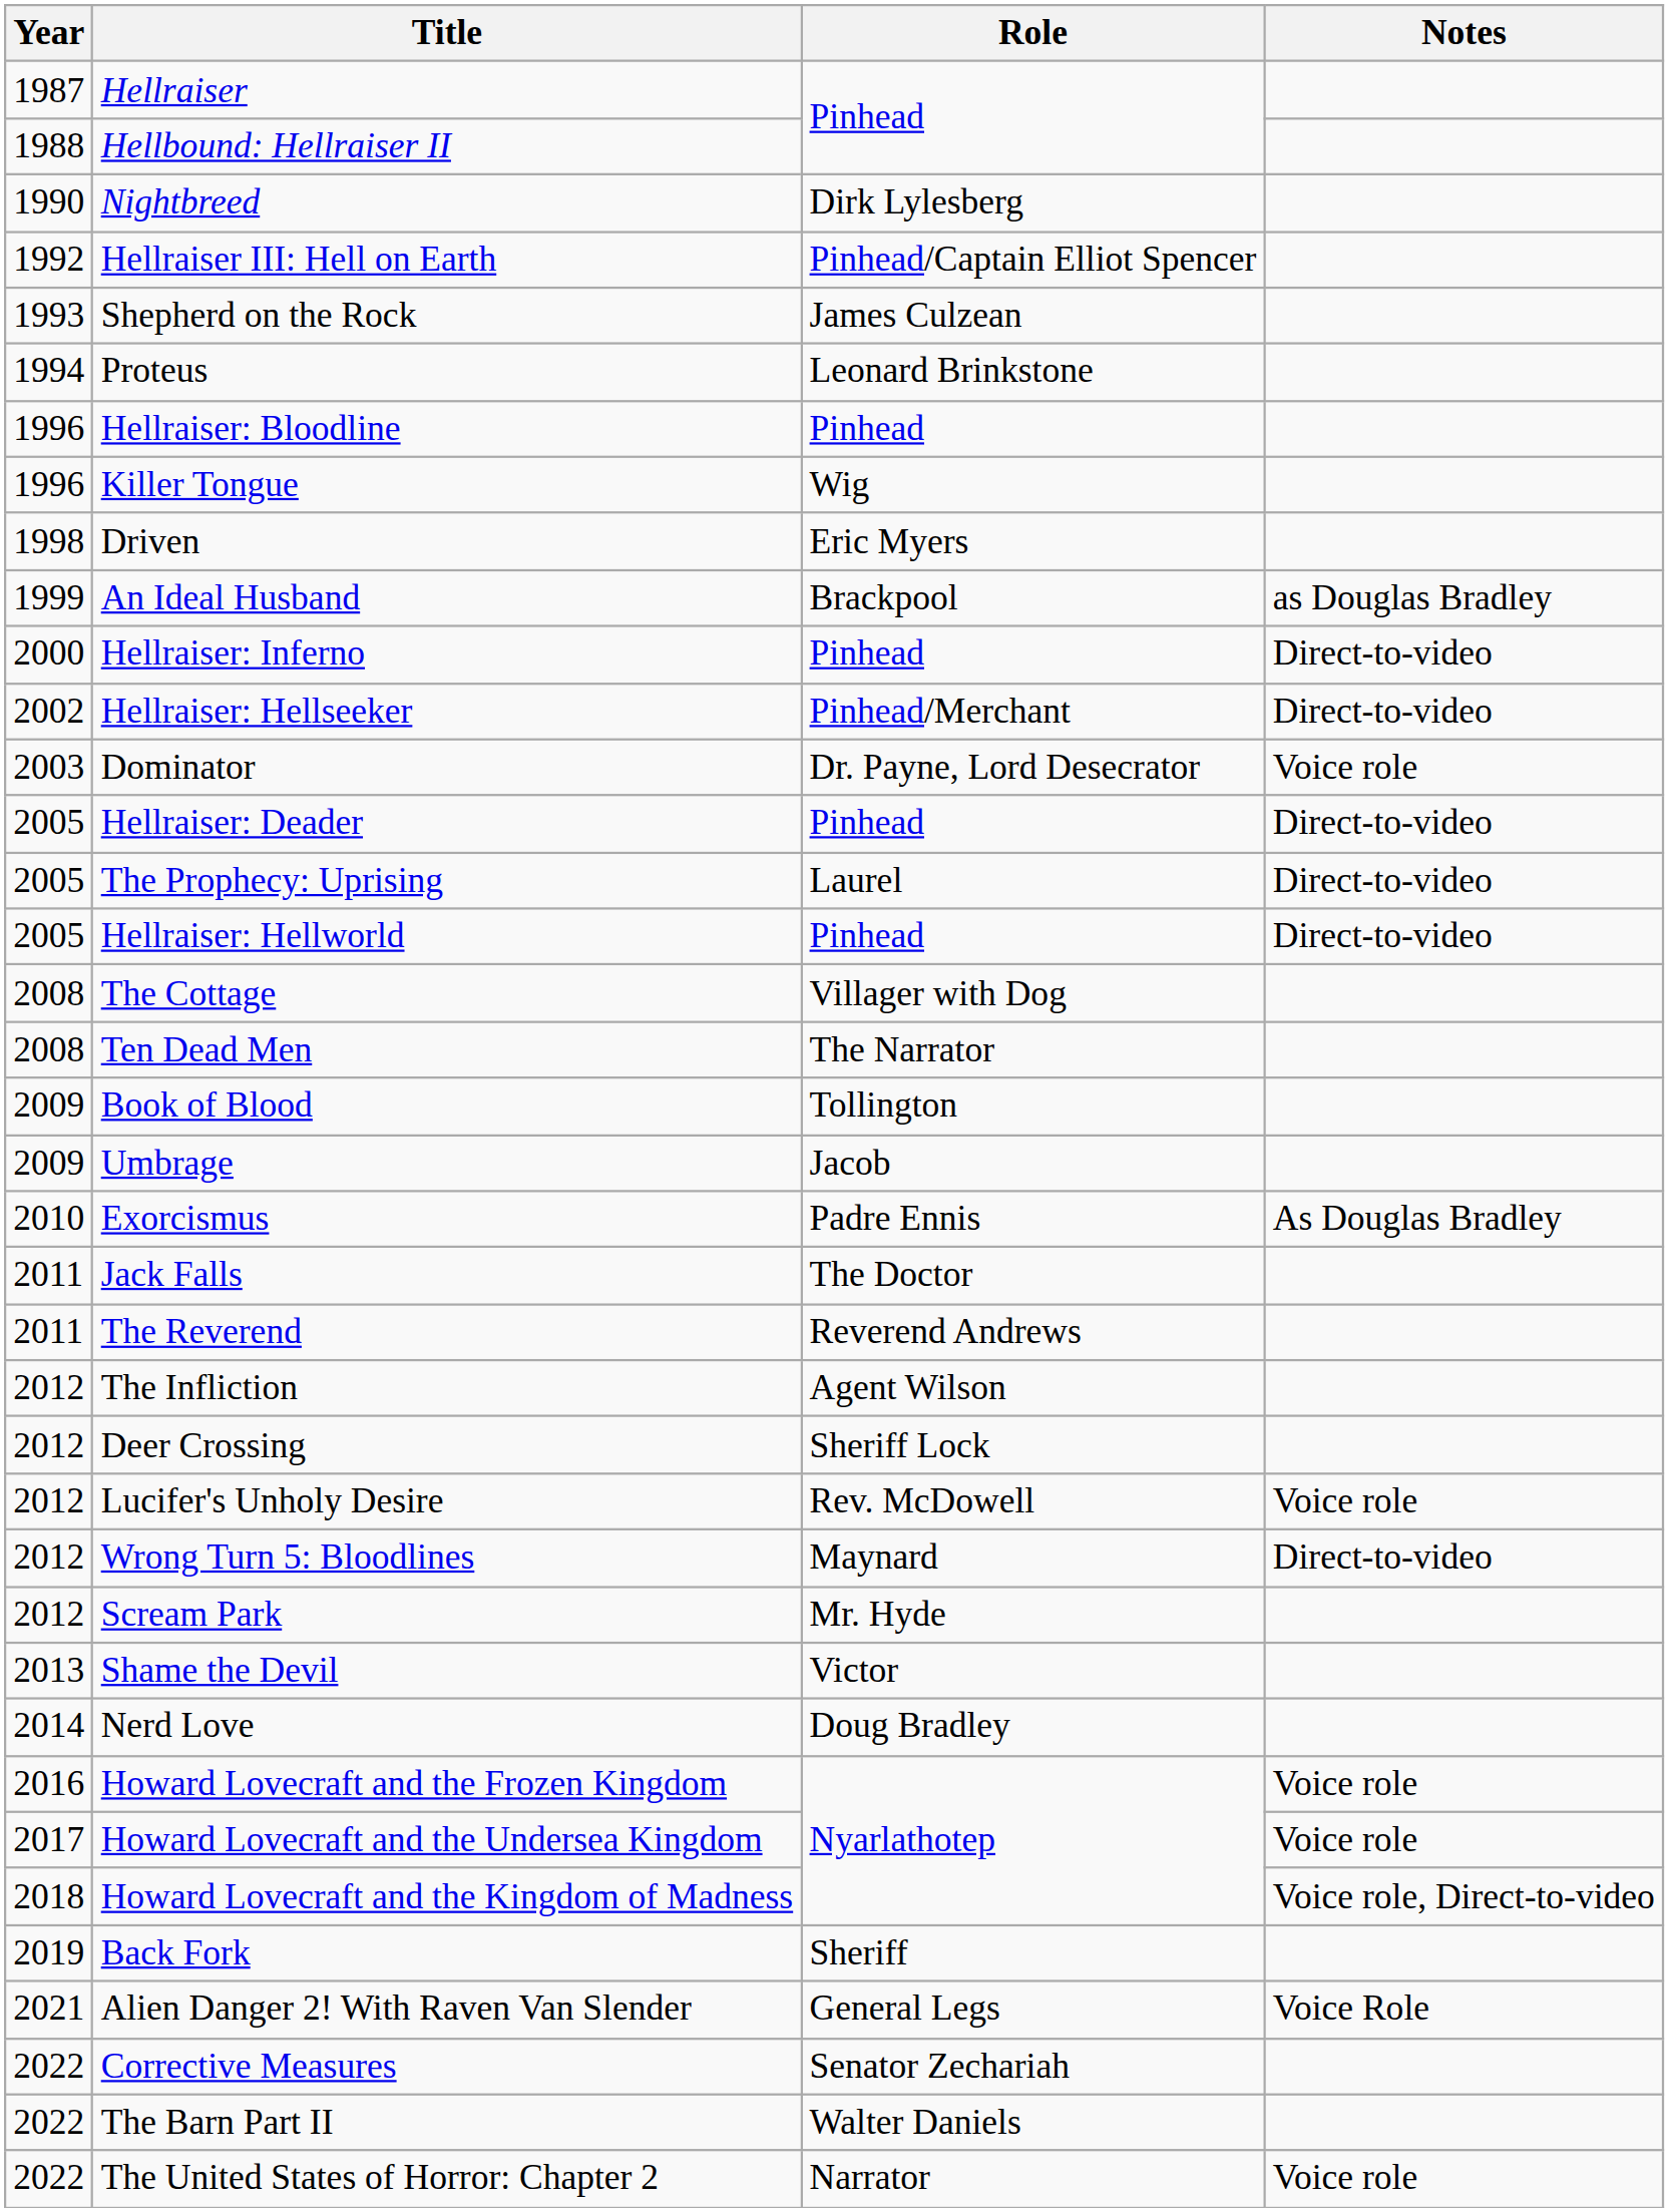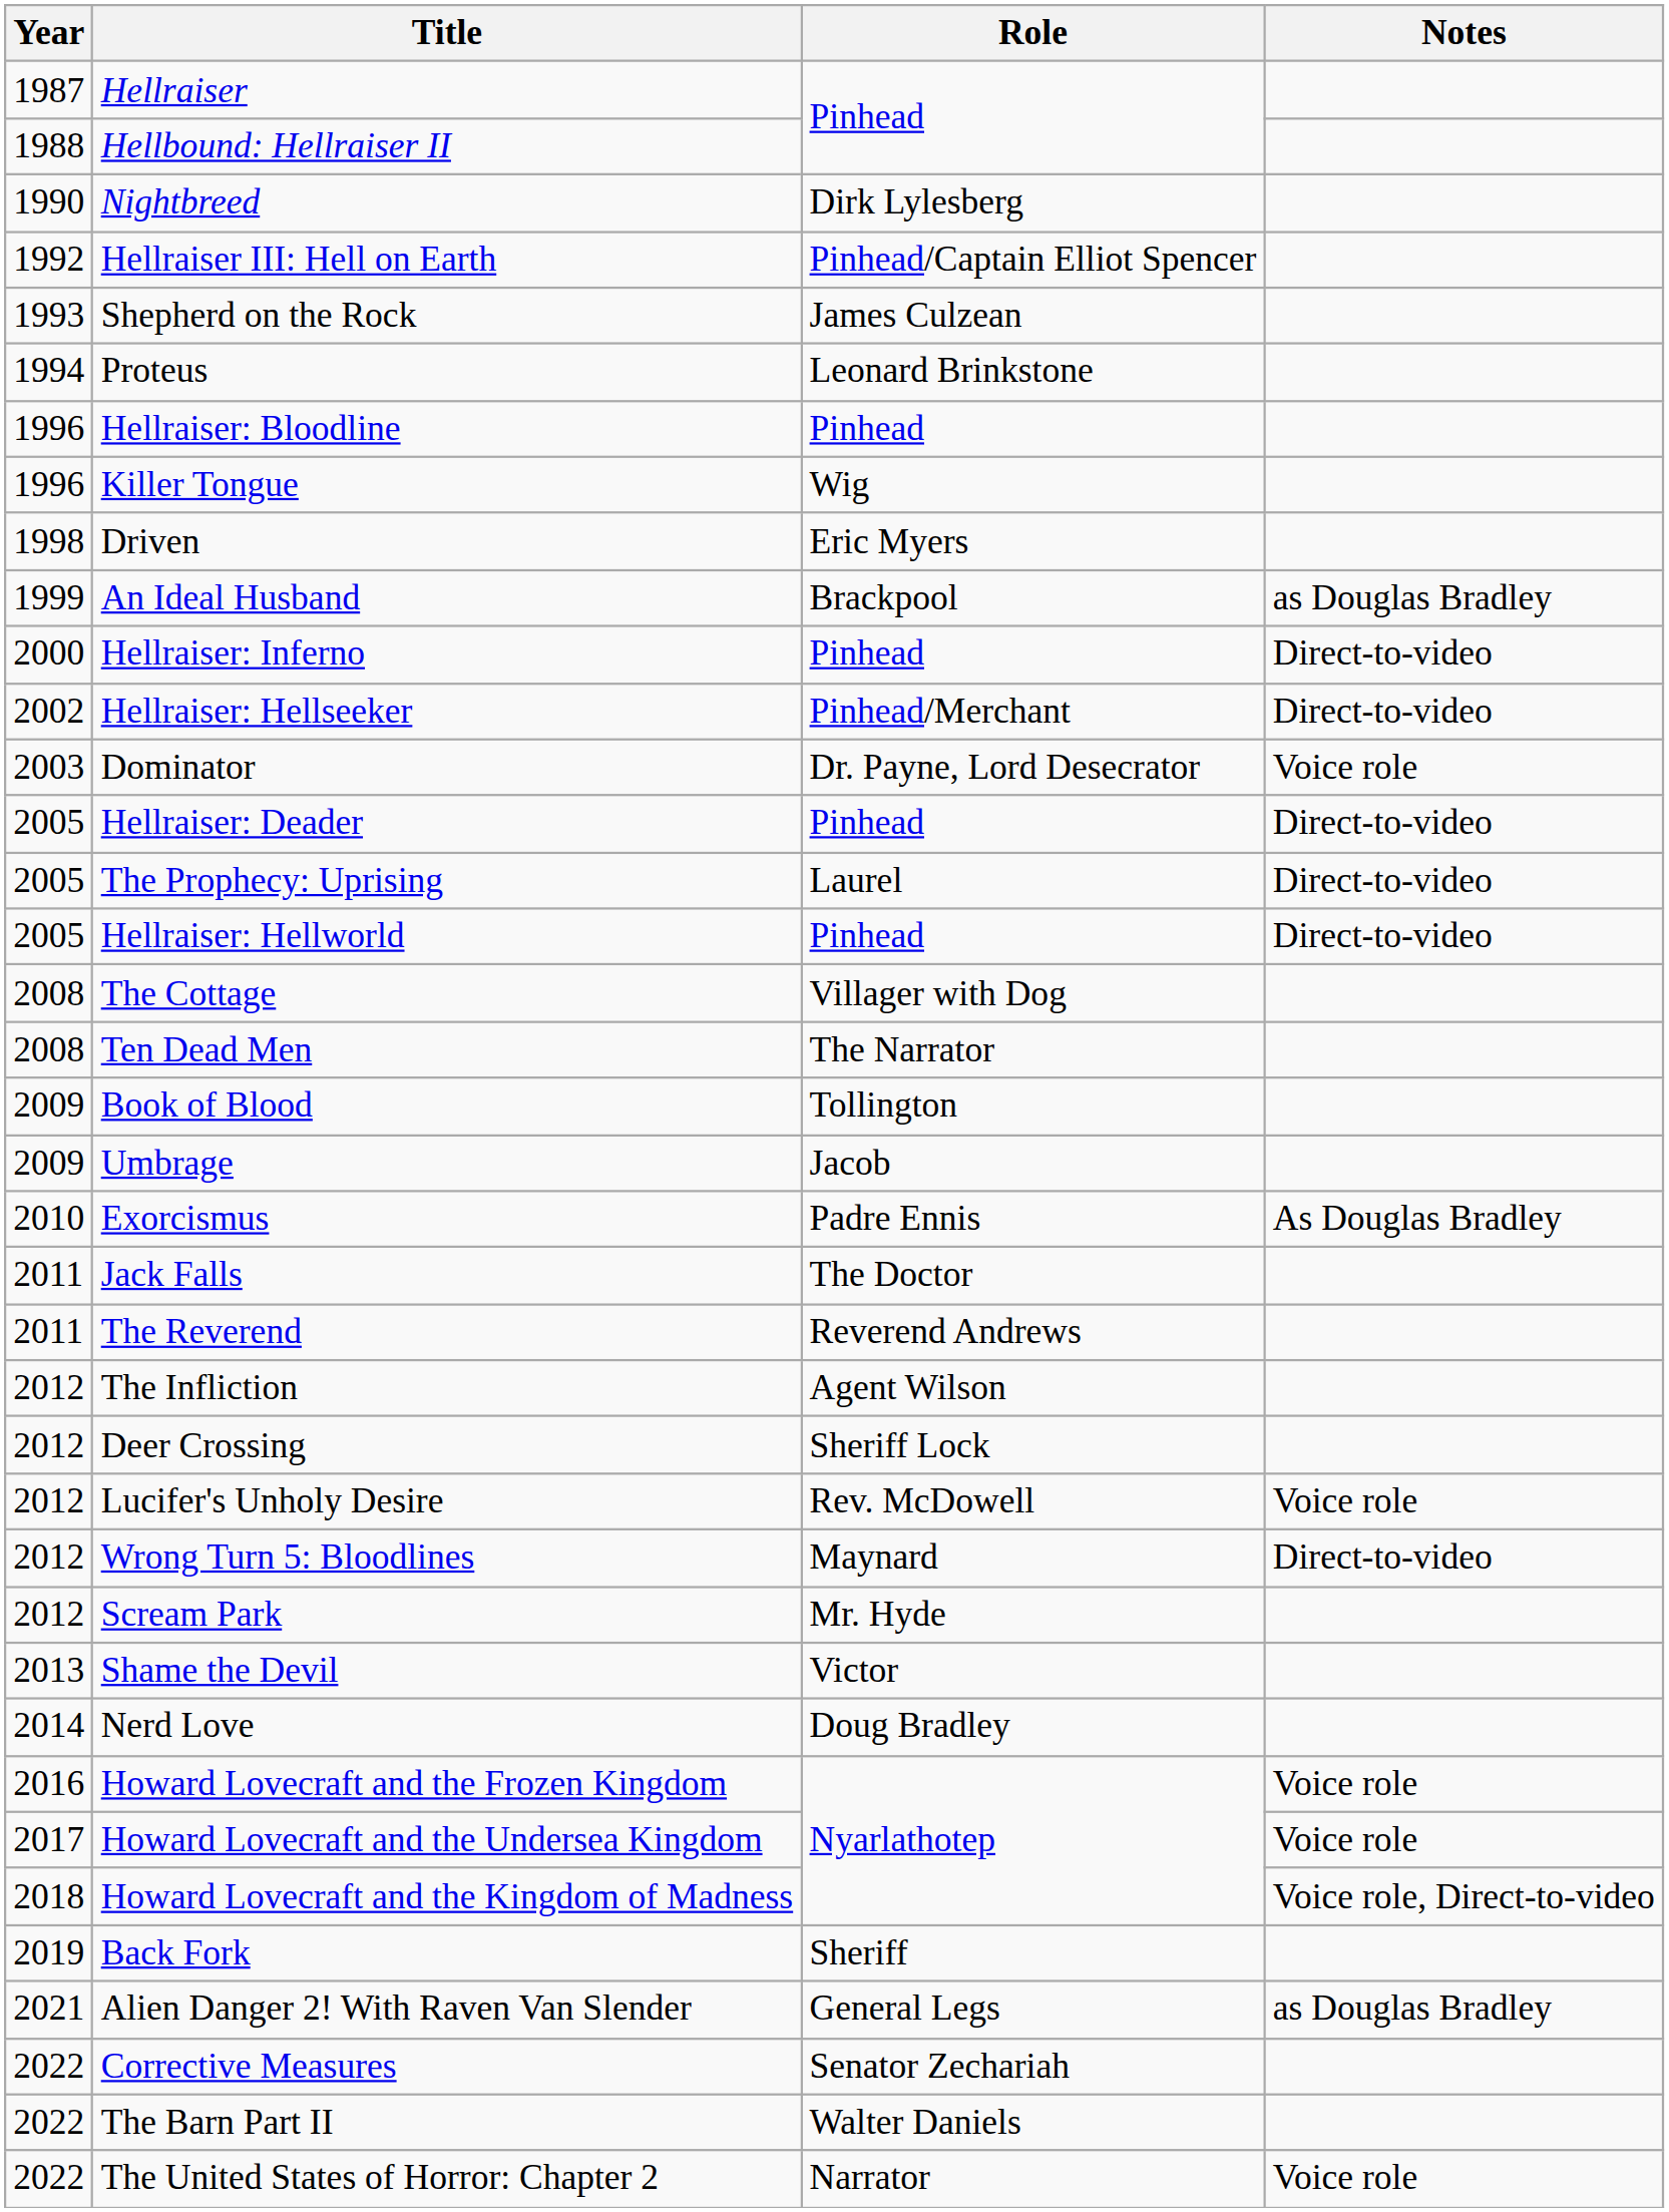 <table class="wikitable sortable">
 <tr>
 <th>Year</th>
 <th>Title</th>
 <th>Role</th>
 <th class="unsortable">Notes</th>
 </tr>
 <tr>
 <td>1987</td>
 <td><em><a href='#'>Hellraiser</a></em></td>
 <td rowspan=2><a href='#'>Pinhead</a></td>
 <td></td>
 </tr>
 <tr>
 <td>1988</td>
 <td><em><a href='#'>Hellbound: Hellraiser II</a></em></td>
 <td></td>
 </tr>
 <tr>
 <td>1990</td>
 <td><em><a href='#'>Nightbreed</a></td>
 <td>Dirk Lylesberg</td>
 <td></td>
 </tr>
 <tr>
 <td>1992</td>
 <td></em><a href='#'>Hellraiser III: Hell on Earth</a><em></td>
 <td><a href='#'>Pinhead</a>/Captain Elliot Spencer</td>
 <td></td>
 </tr>
 <tr>
 <td>1993</td>
 <td></em>Shepherd on the Rock<em></td>
 <td>James Culzean</td>
 <td></td>
 </tr>
 <tr>
 <td>1994</td>
 <td></em>Proteus<em></td>
 <td>Leonard Brinkstone</td>
 <td></td>
 </tr>
 <tr>
 <td>1996</td>
 <td></em><a href='#'>Hellraiser: Bloodline</a><em></td>
 <td><a href='#'>Pinhead</a></td>
 <td></td>
 </tr>
 <tr>
 <td>1996</td>
 <td></em><a href='#'>Killer Tongue</a><em></td>
 <td>Wig</td>
 <td></td>
 </tr>
 <tr>
 <td>1998</td>
 <td></em>Driven<em></td>
 <td>Eric Myers</td>
 <td></td>
 </tr>
 <tr>
 <td>1999</td>
 <td></em><a href='#'>An Ideal Husband</a><em></td>
 <td>Brackpool</td>
 <td>as Douglas Bradley</td>
 </tr>
 <tr>
 <td>2000</td>
 <td></em><a href='#'>Hellraiser: Inferno</a><em></td>
 <td><a href='#'>Pinhead</a></td>
 <td>Direct-to-video</td>
 </tr>
 <tr>
 <td>2002</td>
 <td></em><a href='#'>Hellraiser: Hellseeker</a><em></td>
 <td><a href='#'>Pinhead</a>/Merchant</td>
 <td>Direct-to-video</td>
 </tr>
 <tr>
 <td>2003</td>
 <td></em>Dominator<em></td>
 <td>Dr. Payne, Lord Desecrator</td>
 <td>Voice role</td>
 </tr>
 <tr>
 <td>2005</td>
 <td></em><a href='#'>Hellraiser: Deader</a><em></td>
 <td><a href='#'>Pinhead</a></td>
 <td>Direct-to-video</td>
 </tr>
 <tr>
 <td>2005</td>
 <td></em><a href='#'>The Prophecy: Uprising</a><em></td>
 <td>Laurel</td>
 <td>Direct-to-video</td>
 </tr>
 <tr>
 <td>2005</td>
 <td></em><a href='#'>Hellraiser: Hellworld</a><em></td>
 <td><a href='#'>Pinhead</a></td>
 <td>Direct-to-video</td>
 </tr>
 <tr>
 <td>2008</td>
 <td></em><a href='#'>The Cottage</a><em></td>
 <td>Villager with Dog</td>
 <td></td>
 </tr>
 <tr>
 <td>2008</td>
 <td></em><a href='#'>Ten Dead Men</a><em></td>
 <td>The Narrator</td>
 <td></td>
 </tr>
 <tr>
 <td>2009</td>
 <td></em><a href='#'>Book of Blood</a><em></td>
 <td>Tollington</td>
 <td></td>
 </tr>
 <tr>
 <td>2009</td>
 <td></em><a href='#'>Umbrage</a><em></td>
 <td>Jacob</td>
 <td></td>
 </tr>
 <tr>
 <td>2010</td>
 <td></em><a href='#'>Exorcismus</a><em></td>
 <td>Padre Ennis</td>
 <td>As Douglas Bradley</td>
 </tr>
 <tr>
 <td>2011</td>
 <td></em><a href='#'>Jack Falls</a><em></td>
 <td>The Doctor</td>
 <td></td>
 </tr>
 <tr>
 <td>2011</td>
 <td></em><a href='#'>The Reverend</a><em></td>
 <td>Reverend Andrews</td>
 <td></td>
 </tr>
 <tr>
 <td>2012</td>
 <td></em>The Infliction<em></td>
 <td>Agent Wilson</td>
 <td></td>
 </tr>
 <tr>
 <td>2012</td>
 <td></em>Deer Crossing<em></td>
 <td>Sheriff Lock</td>
 <td></td>
 </tr>
 <tr>
 <td>2012</td>
 <td></em>Lucifer's Unholy Desire<em></td>
 <td>Rev. McDowell</td>
 <td>Voice role</td>
 </tr>
 <tr>
 <td>2012</td>
 <td></em><a href='#'>Wrong Turn 5: Bloodlines</a><em></td>
 <td>Maynard</td>
 <td>Direct-to-video</td>
 </tr>
 <tr>
 <td>2012</td>
 <td></em><a href='#'>Scream Park</a><em></td>
 <td>Mr. Hyde</td>
 <td></td>
 </tr>
 <tr>
 <td>2013</td>
 <td></em><a href='#'>Shame the Devil</a><em></td>
 <td>Victor</td>
 <td></td>
 </tr>
 <tr>
 <td>2014</td>
 <td></em>Nerd Love<em></td>
 <td>Doug Bradley</td>
 <td></td>
 </tr>
 <tr>
 <td>2016</td>
 <td></em><a href='#'>Howard Lovecraft and the Frozen Kingdom</a><em></td>
 <td rowspan=3><a href='#'>Nyarlathotep</a></td>
 <td>Voice role</td>
 </tr>
 <tr>
 <td>2017</td>
 <td></em><a href='#'>Howard Lovecraft and the Undersea Kingdom</a><em></td>
 <td>Voice role</td>
 </tr>
 <tr>
 <td>2018</td>
 <td></em><a href='#'>Howard Lovecraft and the Kingdom of Madness</a><em></td>
 <td>Voice role, Direct-to-video</td>
 </tr>
 <tr>
 <td>2019</td>
 <td></em><a href='#'>Back Fork</a><em></td>
 <td>Sheriff</td>
 <td></td>
 </tr>
 <tr>
 <td>2021</td>
 <td></em>Alien Danger 2! With Raven Van Slender<em></td>
 <td>General Legs</td>
-<td>Voice Role</td>
+<td>as Douglas Bradley</td>
 </tr>
 <tr>
 <td>2022</td>
 <td></em><a href='#'>Corrective Measures</a><em></td>
 <td>Senator Zechariah</td>
 <td></td>
 </tr>
 <tr>
 <td>2022</td>
 <td></em>The Barn Part II<em></td>
 <td>Walter Daniels</td>
 <td></td>
 </tr>
 <tr>
 <td>2022</td>
 <td></em>The United States of Horror: Chapter 2<em></td>
 <td>Narrator</td>
 <td>Voice role</td>
 </tr>
 </table>
